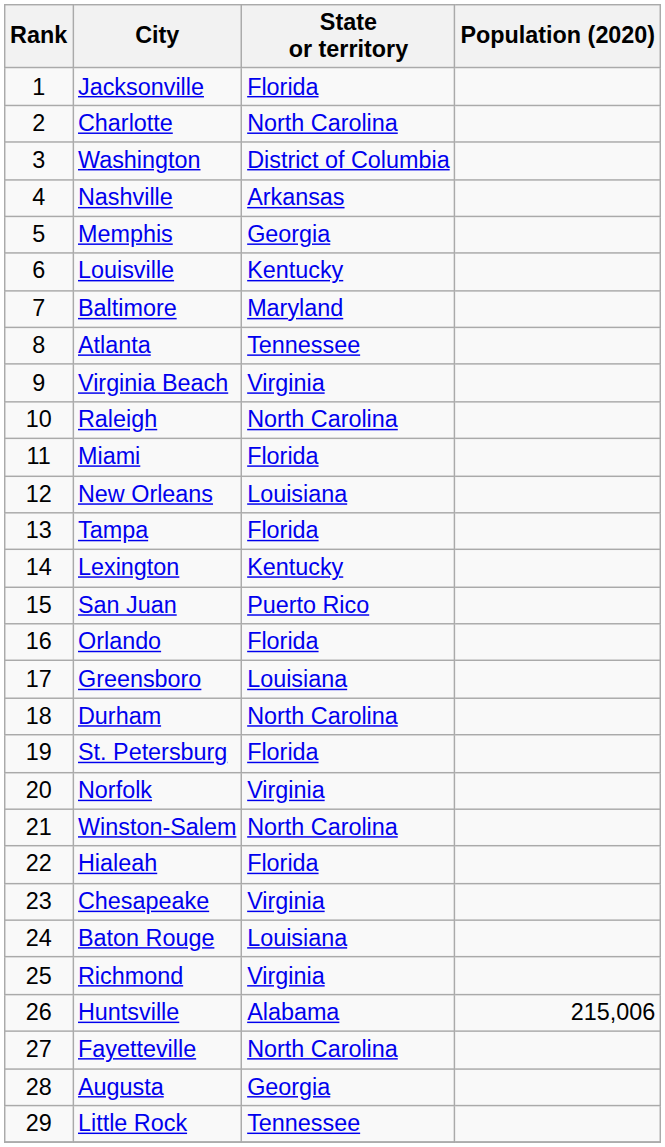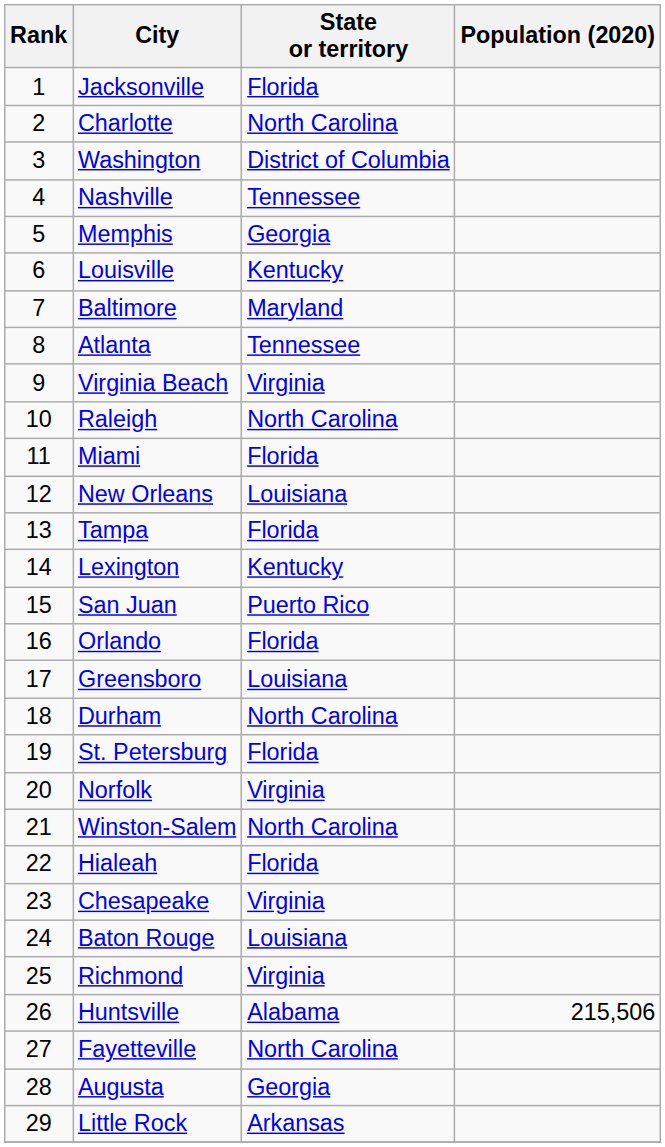 <table class="wikitable sortable">
 <tr>
 <th>Rank</th>
 <th>City</th>
 <th>State<br>or territory</th>
 <th>Population (2020)</th>
 </tr>
 <tr>
 <td align=center>1</td>
 <td><a href='#'>Jacksonville</a></td>
 <td><a href='#'>Florida</a></td>
 <td align=right></td>
 </tr>
 <tr>
 <td align=center>2</td>
 <td><a href='#'>Charlotte</a></td>
 <td><a href='#'>North Carolina</a></td>
 <td align=right></td>
 </tr>
 <tr>
 <td align=center>3</td>
 <td><a href='#'>Washington</a></td>
 <td><a href='#'>District of Columbia</a></td>
 <td align=right></td>
 </tr>
 <tr>
 <td align=center>4</td>
 <td><a href='#'>Nashville</a></td>
-<td><a href='#'>Arkansas</a></td>
+<td><a href='#'>Tennessee</a></td>
 <td align=right></td>
 </tr>
 <tr>
 <td align=center>5</td>
 <td><a href='#'>Memphis</a></td>
 <td><a href='#'>Georgia</a></td>
 <td align=right></td>
 </tr>
 <tr>
 <td align=center>6</td>
 <td><a href='#'>Louisville</a></td>
 <td><a href='#'>Kentucky</a></td>
 <td align=right></td>
 </tr>
 <tr>
 <td align=center>7</td>
 <td><a href='#'>Baltimore</a></td>
 <td><a href='#'>Maryland</a></td>
 <td align=right></td>
 </tr>
 <tr>
 <td align=center>8</td>
 <td><a href='#'>Atlanta</a></td>
 <td><a href='#'>Tennessee</a></td>
 <td align=right></td>
 </tr>
 <tr>
 <td align=center>9</td>
 <td><a href='#'>Virginia Beach</a></td>
 <td><a href='#'>Virginia</a></td>
 <td align=right></td>
 </tr>
 <tr>
 <td align=center>10</td>
 <td><a href='#'>Raleigh</a></td>
 <td><a href='#'>North Carolina</a></td>
 <td align=right></td>
 </tr>
 <tr>
 <td align=center>11</td>
 <td><a href='#'>Miami</a></td>
 <td><a href='#'>Florida</a></td>
 <td align=right></td>
 </tr>
 <tr>
 <td align=center>12</td>
 <td><a href='#'>New Orleans</a></td>
 <td><a href='#'>Louisiana</a></td>
 <td align=right></td>
 </tr>
 <tr>
 <td align=center>13</td>
 <td><a href='#'>Tampa</a></td>
 <td><a href='#'>Florida</a></td>
 <td align=right></td>
 </tr>
 <tr>
 <td align=center>14</td>
 <td><a href='#'>Lexington</a></td>
 <td><a href='#'>Kentucky</a></td>
 <td align=right></td>
 </tr>
 <tr>
 <td align=center>15</td>
 <td><a href='#'>San Juan</a></td>
 <td><a href='#'>Puerto Rico</a></td>
 <td align=right></td>
 </tr>
 <tr>
 <td align=center>16</td>
 <td><a href='#'>Orlando</a></td>
 <td><a href='#'>Florida</a></td>
 <td align=right></td>
 </tr>
 <tr>
 <td align=center>17</td>
 <td><a href='#'>Greensboro</a></td>
 <td><a href='#'>Louisiana</a></td>
 <td align=right></td>
 </tr>
 <tr>
 <td align=center>18</td>
 <td><a href='#'>Durham</a></td>
 <td><a href='#'>North Carolina</a></td>
 <td align=right></td>
 </tr>
 <tr>
 <td align=center>19</td>
 <td><a href='#'>St. Petersburg</a></td>
 <td><a href='#'>Florida</a></td>
 <td align=right></td>
 </tr>
 <tr>
 <td align=center>20</td>
 <td><a href='#'>Norfolk</a></td>
 <td><a href='#'>Virginia</a></td>
 <td align=right></td>
 </tr>
 <tr>
 <td align=center>21</td>
 <td><a href='#'>Winston-Salem</a></td>
 <td><a href='#'>North Carolina</a></td>
 <td align=right></td>
 </tr>
 <tr>
 <td align=center>22</td>
 <td><a href='#'>Hialeah</a></td>
 <td><a href='#'>Florida</a></td>
 <td align=right></td>
 </tr>
 <tr>
 <td align=center>23</td>
 <td><a href='#'>Chesapeake</a></td>
 <td><a href='#'>Virginia</a></td>
 <td align=right></td>
 </tr>
 <tr>
 <td align=center>24</td>
 <td><a href='#'>Baton Rouge</a></td>
 <td><a href='#'>Louisiana</a></td>
 <td align=right></td>
 </tr>
 <tr>
 <td align=center>25</td>
 <td><a href='#'>Richmond</a></td>
 <td><a href='#'>Virginia</a></td>
 <td align=right></td>
 </tr>
 <tr>
 <td align=center>26</td>
 <td><a href='#'>Huntsville</a></td>
 <td><a href='#'>Alabama</a></td>
-<td align=right>215,006</td>
+<td align=right>215,506</td>
 </tr>
 <tr>
 <td align=center>27</td>
 <td><a href='#'>Fayetteville</a></td>
 <td><a href='#'>North Carolina</a></td>
 <td align=right></td>
 </tr>
 <tr>
 <td align=center>28</td>
 <td><a href='#'>Augusta</a></td>
 <td><a href='#'>Georgia</a></td>
 <td align=right></td>
 </tr>
 <tr>
 <td align=center>29</td>
 <td><a href='#'>Little Rock</a></td>
-<td><a href='#'>Tennessee</a></td>
+<td><a href='#'>Arkansas</a></td>
 <td align=right></td>
 </tr>
 <tr>
 </tr>
 </table>
